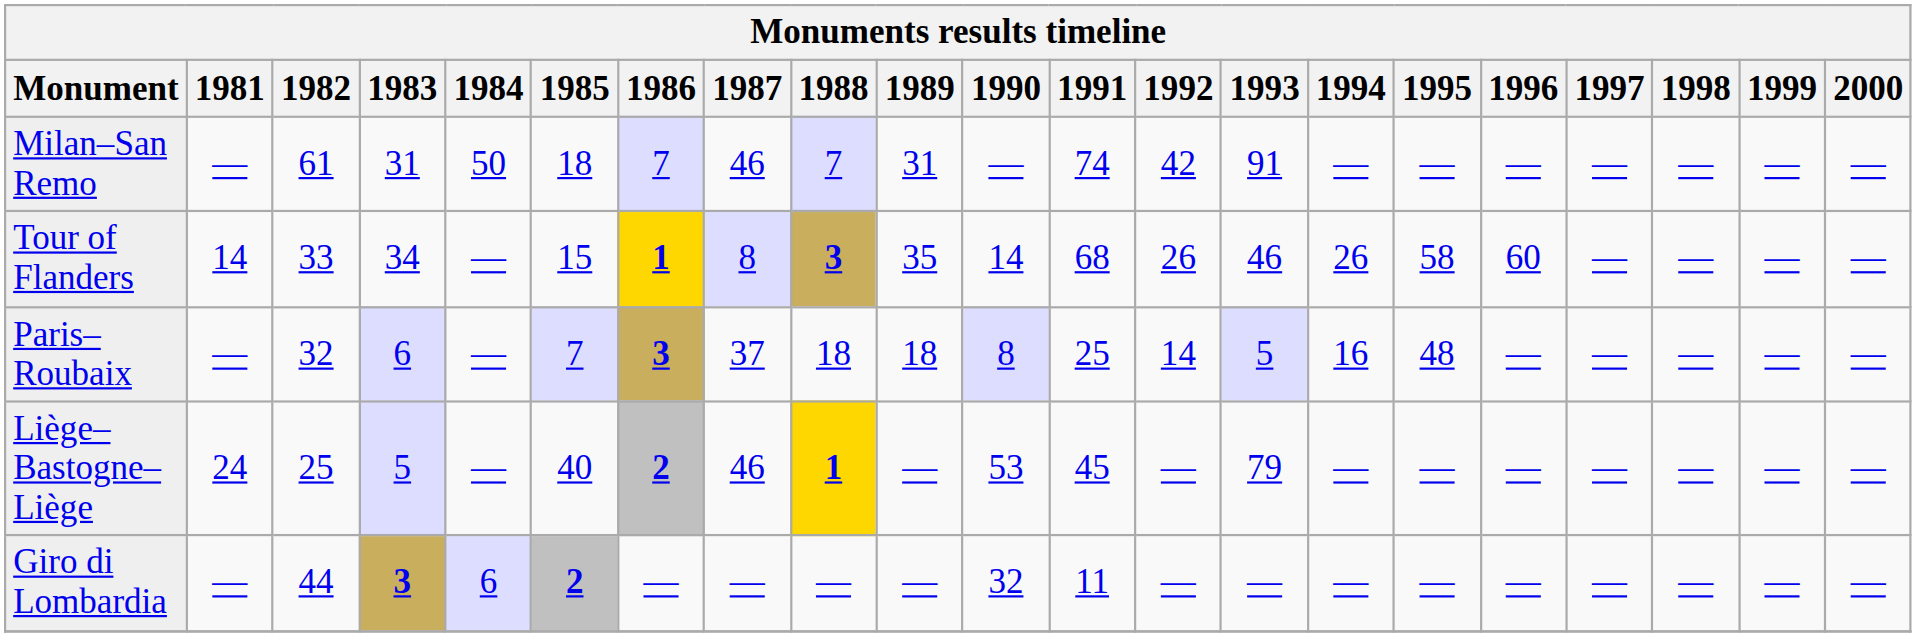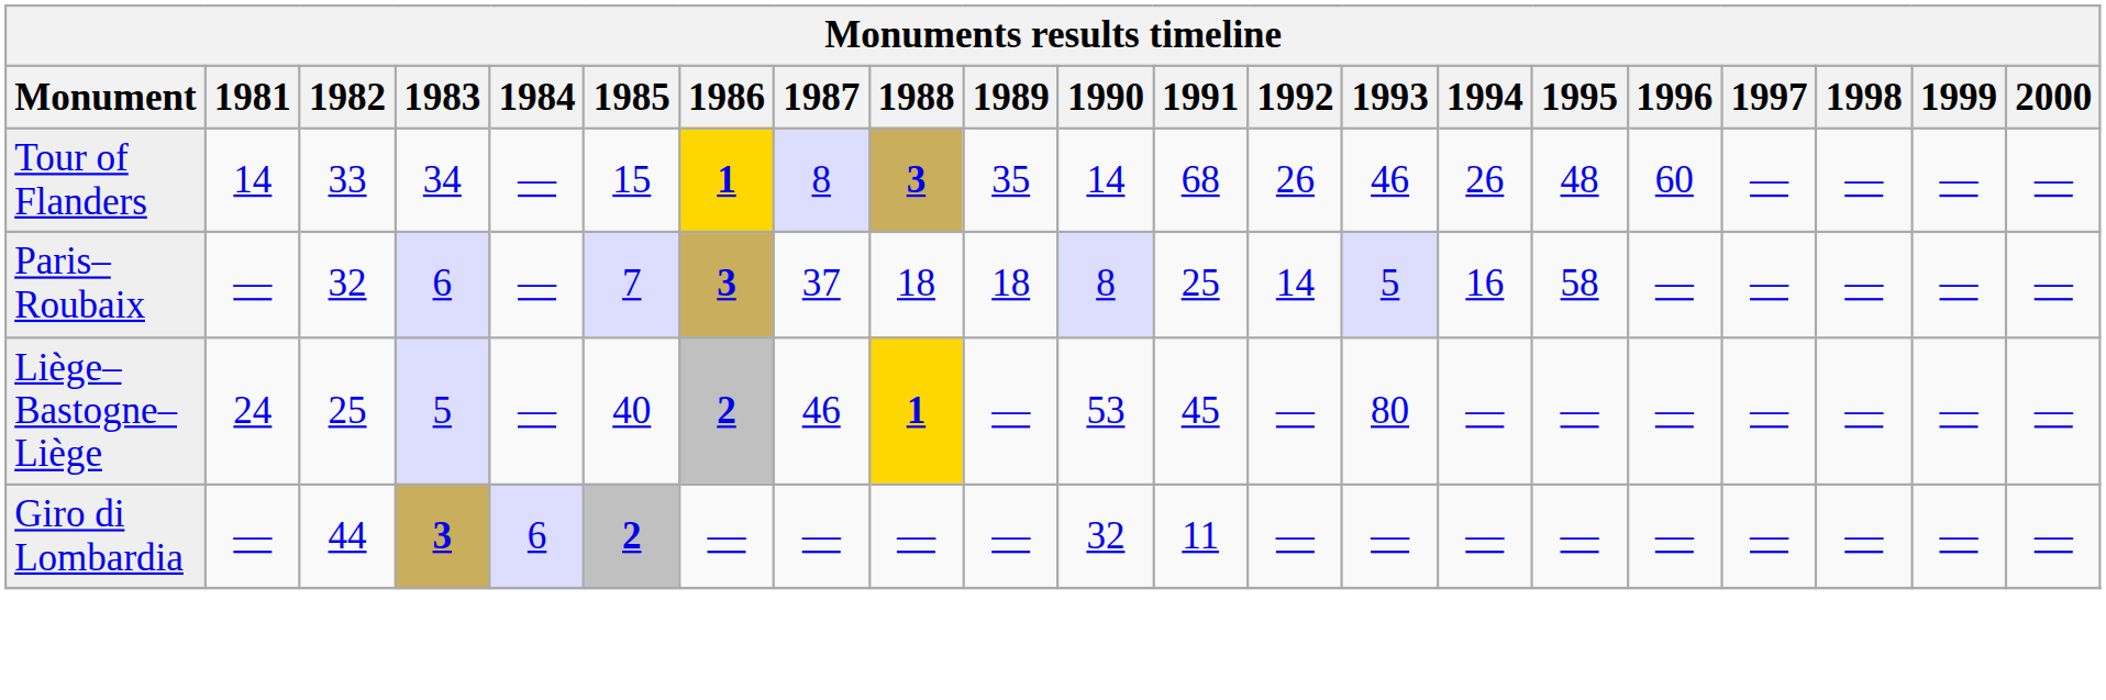 <table class="wikitable">
 <tr>
 <th scope="col" colspan=21 align=center>Monuments results timeline</th>
 </tr>
 <tr>
 <th>Monument</th>
 <th scope="col">1981</th>
 <th scope="col">1982</th>
 <th scope="col">1983</th>
 <th scope="col">1984</th>
 <th scope="col">1985</th>
 <th scope="col">1986</th>
 <th scope="col">1987</th>
 <th scope="col">1988</th>
 <th scope="col">1989</th>
 <th scope="col">1990</th>
 <th scope="col">1991</th>
 <th scope="col">1992</th>
 <th scope="col">1993</th>
 <th scope="col">1994</th>
 <th scope="col">1995</th>
 <th scope="col">1996</th>
 <th scope="col">1997</th>
 <th scope="col">1998</th>
 <th scope="col">1999</th>
 <th scope="col">2000</th>
 </tr>
 <tr style="text-align:center;">
-<td style="text-align:left; background:#efefef;"><a href='#'>Milan–San Remo</a></td>
-<td><a href='#'>—</a></td>
-<td><a href='#'>61</a></td>
-<td><a href='#'>31</a></td>
-<td><a href='#'>50</a></td>
-<td><a href='#'>18</a></td>
-<td style="background:#ddddff;"><a href='#'>7</a></td>
-<td><a href='#'>46</a></td>
-<td style="background:#ddddff;"><a href='#'>7</a></td>
-<td><a href='#'>31</a></td>
-<td><a href='#'>—</a></td>
-<td><a href='#'>74</a></td>
-<td><a href='#'>42</a></td>
-<td><a href='#'>91</a></td>
-<td><a href='#'>—</a></td>
-<td><a href='#'>—</a></td>
-<td><a href='#'>—</a></td>
-<td><a href='#'>—</a></td>
-<td><a href='#'>—</a></td>
-<td><a href='#'>—</a></td>
-<td><a href='#'>—</a></td>
-</tr>
-<tr style="text-align:center;">
 <td style="text-align:left; background:#efefef;"><a href='#'>Tour of Flanders</a></td>
 <td><a href='#'>14</a></td>
 <td><a href='#'>33</a></td>
 <td><a href='#'>34</a></td>
 <td><a href='#'>—</a></td>
 <td><a href='#'>15</a></td>
 <td style="text-align:center; background:gold;"><a href='#'><strong>1</strong></a></td>
 <td style="background:#ddddff;"><a href='#'>8</a></td>
 <td style="background:#C9AE5D;"><a href='#'><strong>3</strong></a></td>
 <td><a href='#'>35</a></td>
 <td><a href='#'>14</a></td>
 <td><a href='#'>68</a></td>
 <td><a href='#'>26</a></td>
 <td><a href='#'>46</a></td>
 <td><a href='#'>26</a></td>
-<td><a href='#'>58</a></td>
+<td><a href='#'>48</a></td>
 <td><a href='#'>60</a></td>
 <td><a href='#'>—</a></td>
 <td><a href='#'>—</a></td>
 <td><a href='#'>—</a></td>
 <td><a href='#'>—</a></td>
 </tr>
 <tr style="text-align:center;">
 <td style="text-align:left; background:#efefef;"><a href='#'>Paris–Roubaix</a></td>
 <td><a href='#'>—</a></td>
 <td><a href='#'>32</a></td>
 <td style="background:#ddddff;"><a href='#'>6</a></td>
 <td><a href='#'>—</a></td>
 <td style="background:#ddddff;"><a href='#'>7</a></td>
 <td style="background:#C9AE5D;"><a href='#'><strong>3</strong></a></td>
 <td><a href='#'>37</a></td>
 <td><a href='#'>18</a></td>
 <td><a href='#'>18</a></td>
 <td style="background:#ddddff;"><a href='#'>8</a></td>
 <td><a href='#'>25</a></td>
 <td><a href='#'>14</a></td>
 <td style="background:#ddddff;"><a href='#'>5</a></td>
 <td><a href='#'>16</a></td>
-<td><a href='#'>48</a></td>
+<td><a href='#'>58</a></td>
 <td><a href='#'>—</a></td>
 <td><a href='#'>—</a></td>
 <td><a href='#'>—</a></td>
 <td><a href='#'>—</a></td>
 <td><a href='#'>—</a></td>
 </tr>
 <tr style="text-align:center;">
 <td style="text-align:left; background:#efefef;"><a href='#'>Liège–Bastogne–Liège</a></td>
 <td><a href='#'>24</a></td>
 <td><a href='#'>25</a></td>
 <td style="background:#ddddff;"><a href='#'>5</a></td>
 <td><a href='#'>—</a></td>
 <td><a href='#'>40</a></td>
 <td style="text-align:center; background:#C0C0C0;"><a href='#'><strong>2</strong></a></td>
 <td><a href='#'>46</a></td>
 <td style="text-align:center; background:gold;"><a href='#'><strong>1</strong></a></td>
 <td><a href='#'>—</a></td>
 <td><a href='#'>53</a></td>
 <td><a href='#'>45</a></td>
 <td><a href='#'>—</a></td>
-<td><a href='#'>79</a></td>
+<td><a href='#'>80</a></td>
 <td><a href='#'>—</a></td>
 <td><a href='#'>—</a></td>
 <td><a href='#'>—</a></td>
 <td><a href='#'>—</a></td>
 <td><a href='#'>—</a></td>
 <td><a href='#'>—</a></td>
 <td><a href='#'>—</a></td>
 </tr>
 <tr style="text-align:center;">
 <td style="text-align:left; background:#efefef;"><a href='#'>Giro di Lombardia</a></td>
 <td><a href='#'>—</a></td>
 <td><a href='#'>44</a></td>
 <td style="background:#C9AE5D;"><a href='#'><strong>3</strong></a></td>
 <td style="background:#ddddff;"><a href='#'>6</a></td>
 <td style="text-align:center; background:#C0C0C0;"><a href='#'><strong>2</strong></a></td>
 <td><a href='#'>—</a></td>
 <td><a href='#'>—</a></td>
 <td><a href='#'>—</a></td>
 <td><a href='#'>—</a></td>
 <td><a href='#'>32</a></td>
 <td><a href='#'>11</a></td>
 <td><a href='#'>—</a></td>
 <td><a href='#'>—</a></td>
 <td><a href='#'>—</a></td>
 <td><a href='#'>—</a></td>
 <td><a href='#'>—</a></td>
 <td><a href='#'>—</a></td>
 <td><a href='#'>—</a></td>
 <td><a href='#'>—</a></td>
 <td><a href='#'>—</a></td>
 </tr>
 <tr>
 </tr>
 </table>
